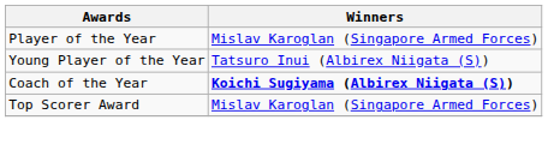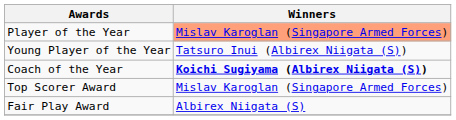 <table class="wikitable">
 <tr>
 <th>Awards</th>
 <th>Winners</th>
 </tr>
 <tr>
 <td>Player of the Year</td>
-<td> <a href='#'>Mislav Karoglan</a> (<a href='#'>Singapore Armed Forces</a>)</td>
+<td style="background: lightsalmon;"> <a href='#'>Mislav Karoglan</a> (<a href='#'>Singapore Armed Forces</a>)</td>
 </tr>
 <tr>
 <td>Young Player of the Year</td>
 <td> <a href='#'>Tatsuro Inui</a> (<a href='#'>Albirex Niigata (S)</a>)</td>
 </tr>
 <tr>
 <td>Coach of the Year</td>
 <td><strong> <a href='#'>Koichi Sugiyama</a> (<a href='#'>Albirex Niigata (S)</a>)</strong></td>
 </tr>
 <tr>
 <td>Top Scorer Award</td>
 <td> <a href='#'>Mislav Karoglan</a> (<a href='#'>Singapore Armed Forces</a>)</td>
 </tr>
 <tr>
+<td>Fair Play Award</td>
+<td> <a href='#'>Albirex Niigata (S)</a></td>
+</tr>
+<tr>
 </tr>
 </table>
